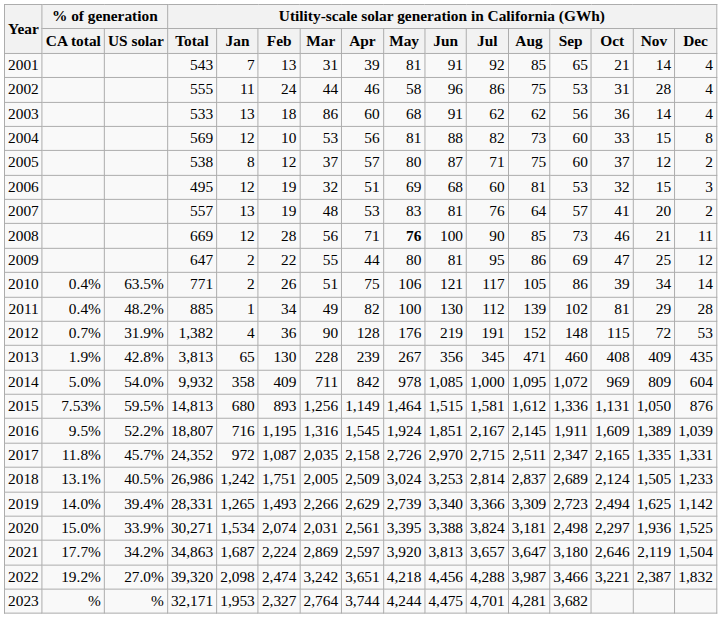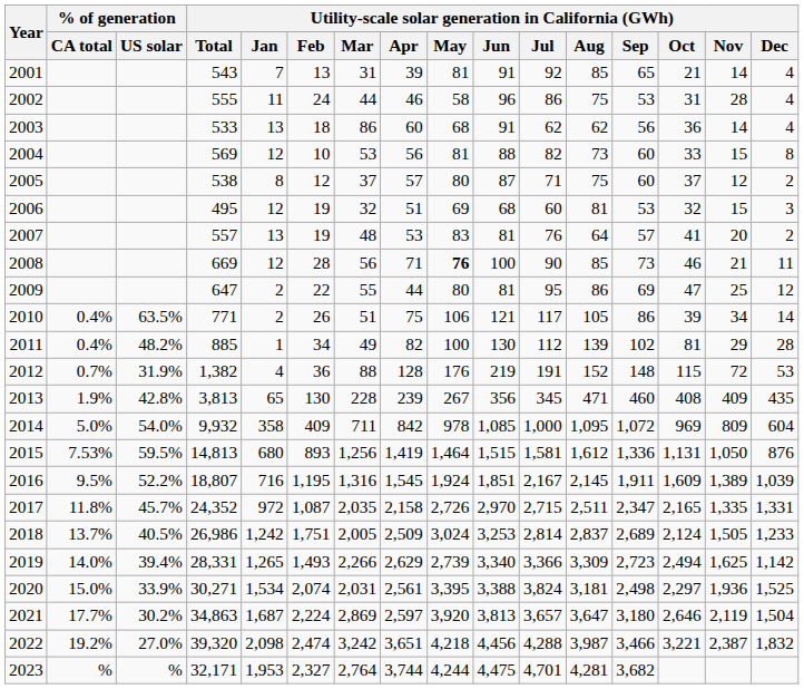 <table class="wikitable" style="text-align:right;">
 <tr>
 <th rowspan="2">Year</th>
 <th colspan="2">% of generation</th>
 <th colspan="13">Utility-scale solar generation in California (GWh)</th>
 </tr>
 <tr>
 <th>CA total</th>
 <th>US solar</th>
 <th><strong>Total</strong></th>
 <th>Jan</th>
 <th>Feb</th>
 <th>Mar</th>
 <th>Apr</th>
 <th>May</th>
 <th>Jun</th>
 <th>Jul</th>
 <th>Aug</th>
 <th>Sep</th>
 <th>Oct</th>
 <th>Nov</th>
 <th>Dec</th>
 </tr>
 <tr align="right">
 <td>2001</td>
 <td></td>
 <td></td>
 <td>543</td>
 <td>7</td>
 <td>13</td>
 <td>31</td>
 <td>39</td>
 <td>81</td>
 <td>91</td>
 <td>92</td>
 <td>85</td>
 <td>65</td>
 <td>21</td>
 <td>14</td>
 <td>4</td>
 </tr>
 <tr align="right">
 <td>2002</td>
 <td></td>
 <td></td>
 <td>555</td>
 <td>11</td>
 <td>24</td>
 <td>44</td>
 <td>46</td>
 <td>58</td>
 <td>96</td>
 <td>86</td>
 <td>75</td>
 <td>53</td>
 <td>31</td>
 <td>28</td>
 <td>4</td>
 </tr>
 <tr align="right">
 <td>2003</td>
 <td></td>
 <td></td>
 <td>533</td>
 <td>13</td>
 <td>18</td>
 <td>86</td>
 <td>60</td>
 <td>68</td>
 <td>91</td>
 <td>62</td>
 <td>62</td>
 <td>56</td>
 <td>36</td>
 <td>14</td>
 <td>4</td>
 </tr>
 <tr align="right">
 <td>2004</td>
 <td></td>
 <td></td>
 <td>569</td>
 <td>12</td>
 <td>10</td>
 <td>53</td>
 <td>56</td>
 <td>81</td>
 <td>88</td>
 <td>82</td>
 <td>73</td>
 <td>60</td>
 <td>33</td>
 <td>15</td>
 <td>8</td>
 </tr>
 <tr align="right">
 <td>2005</td>
 <td></td>
 <td></td>
 <td>538</td>
 <td>8</td>
 <td>12</td>
 <td>37</td>
 <td>57</td>
 <td>80</td>
 <td>87</td>
 <td>71</td>
 <td>75</td>
 <td>60</td>
 <td>37</td>
 <td>12</td>
 <td>2</td>
 </tr>
 <tr align="right">
 <td>2006</td>
 <td></td>
 <td></td>
 <td>495</td>
 <td>12</td>
 <td>19</td>
 <td>32</td>
 <td>51</td>
 <td>69</td>
 <td>68</td>
 <td>60</td>
 <td>81</td>
 <td>53</td>
 <td>32</td>
 <td>15</td>
 <td>3</td>
 </tr>
 <tr align="right">
 <td>2007</td>
 <td></td>
 <td></td>
 <td>557</td>
 <td>13</td>
 <td>19</td>
 <td>48</td>
 <td>53</td>
 <td>83</td>
 <td>81</td>
 <td>76</td>
 <td>64</td>
 <td>57</td>
 <td>41</td>
 <td>20</td>
 <td>2</td>
 </tr>
 <tr align="right">
 <td>2008</td>
 <td></td>
 <td></td>
 <td>669</td>
 <td>12</td>
 <td>28</td>
 <td>56</td>
 <td>71</td>
 <td><strong>76</strong></td>
 <td>100</td>
 <td>90</td>
 <td>85</td>
 <td>73</td>
 <td>46</td>
 <td>21</td>
 <td>11</td>
 </tr>
 <tr align="right">
 <td>2009</td>
 <td></td>
 <td></td>
 <td>647</td>
 <td>2</td>
 <td>22</td>
 <td>55</td>
 <td>44</td>
 <td>80</td>
 <td>81</td>
 <td>95</td>
 <td>86</td>
 <td>69</td>
 <td>47</td>
 <td>25</td>
 <td>12</td>
 </tr>
 <tr align="right">
 <td>2010</td>
 <td>0.4%</td>
 <td>63.5%</td>
 <td>771</td>
 <td>2</td>
 <td>26</td>
 <td>51</td>
 <td>75</td>
 <td>106</td>
 <td>121</td>
 <td>117</td>
 <td>105</td>
 <td>86</td>
 <td>39</td>
 <td>34</td>
 <td>14</td>
 </tr>
 <tr align="right">
 <td>2011</td>
 <td>0.4%</td>
 <td>48.2%</td>
 <td>885</td>
 <td>1</td>
 <td>34</td>
 <td>49</td>
 <td>82</td>
 <td>100</td>
 <td>130</td>
 <td>112</td>
 <td>139</td>
 <td>102</td>
 <td>81</td>
 <td>29</td>
 <td>28</td>
 </tr>
 <tr align="right">
 <td>2012</td>
 <td>0.7%</td>
 <td>31.9%</td>
 <td>1,382</td>
 <td>4</td>
 <td>36</td>
-<td>90</td>
+<td>88</td>
 <td>128</td>
 <td>176</td>
 <td>219</td>
 <td>191</td>
 <td>152</td>
 <td>148</td>
 <td>115</td>
 <td>72</td>
 <td>53</td>
 </tr>
 <tr align="right">
 <td>2013</td>
 <td>1.9%</td>
 <td>42.8%</td>
 <td>3,813</td>
 <td>65</td>
 <td>130</td>
 <td>228</td>
 <td>239</td>
 <td>267</td>
 <td>356</td>
 <td>345</td>
 <td>471</td>
 <td>460</td>
 <td>408</td>
 <td>409</td>
 <td>435</td>
 </tr>
 <tr align="right">
 <td>2014</td>
 <td>5.0%</td>
 <td>54.0%</td>
 <td>9,932</td>
 <td>358</td>
 <td>409</td>
 <td>711</td>
 <td>842</td>
 <td>978</td>
 <td>1,085</td>
 <td>1,000</td>
 <td>1,095</td>
 <td>1,072</td>
 <td>969</td>
 <td>809</td>
 <td>604</td>
 </tr>
 <tr align="right">
 <td>2015</td>
 <td>7.53%</td>
 <td>59.5%</td>
 <td>14,813</td>
 <td>680</td>
 <td>893</td>
 <td>1,256</td>
-<td>1,149</td>
+<td>1,419</td>
 <td>1,464</td>
 <td>1,515</td>
 <td>1,581</td>
 <td>1,612</td>
 <td>1,336</td>
 <td>1,131</td>
 <td>1,050</td>
 <td>876</td>
 </tr>
 <tr align="right">
 <td>2016</td>
 <td>9.5%</td>
 <td>52.2%</td>
 <td>18,807</td>
 <td>716</td>
 <td>1,195</td>
 <td>1,316</td>
 <td>1,545</td>
 <td>1,924</td>
 <td>1,851</td>
 <td>2,167</td>
 <td>2,145</td>
 <td>1,911</td>
 <td>1,609</td>
 <td>1,389</td>
 <td>1,039</td>
 </tr>
 <tr align="right">
 <td>2017</td>
 <td>11.8%</td>
 <td>45.7%</td>
 <td>24,352</td>
 <td>972</td>
 <td>1,087</td>
 <td>2,035</td>
 <td>2,158</td>
 <td>2,726</td>
 <td>2,970</td>
 <td>2,715</td>
 <td>2,511</td>
 <td>2,347</td>
 <td>2,165</td>
 <td>1,335</td>
 <td>1,331</td>
 </tr>
 <tr align="right">
 <td>2018</td>
-<td>13.1%</td>
+<td>13.7%</td>
 <td>40.5%</td>
 <td>26,986</td>
 <td>1,242</td>
 <td>1,751</td>
 <td>2,005</td>
 <td>2,509</td>
 <td>3,024</td>
 <td>3,253</td>
 <td>2,814</td>
 <td>2,837</td>
 <td>2,689</td>
 <td>2,124</td>
 <td>1,505</td>
 <td>1,233</td>
 </tr>
 <tr align="right">
 <td>2019</td>
 <td>14.0%</td>
 <td>39.4%</td>
 <td>28,331</td>
 <td>1,265</td>
 <td>1,493</td>
 <td>2,266</td>
 <td>2,629</td>
 <td>2,739</td>
 <td>3,340</td>
 <td>3,366</td>
 <td>3,309</td>
 <td>2,723</td>
 <td>2,494</td>
 <td>1,625</td>
 <td>1,142</td>
 </tr>
 <tr align="right">
 <td>2020</td>
 <td>15.0%</td>
 <td>33.9%</td>
 <td>30,271</td>
 <td>1,534</td>
 <td>2,074</td>
 <td>2,031</td>
 <td>2,561</td>
 <td>3,395</td>
 <td>3,388</td>
 <td>3,824</td>
 <td>3,181</td>
 <td>2,498</td>
 <td>2,297</td>
 <td>1,936</td>
 <td>1,525</td>
 </tr>
 <tr align="right">
 <td>2021</td>
 <td>17.7%</td>
-<td>34.2%</td>
+<td>30.2%</td>
 <td>34,863</td>
 <td>1,687</td>
 <td>2,224</td>
 <td>2,869</td>
 <td>2,597</td>
 <td>3,920</td>
 <td>3,813</td>
 <td>3,657</td>
 <td>3,647</td>
 <td>3,180</td>
 <td>2,646</td>
 <td>2,119</td>
 <td>1,504</td>
 </tr>
 <tr align="right">
 <td>2022</td>
 <td>19.2%</td>
 <td>27.0%</td>
 <td>39,320</td>
 <td>2,098</td>
 <td>2,474</td>
 <td>3,242</td>
 <td>3,651</td>
 <td>4,218</td>
 <td>4,456</td>
 <td>4,288</td>
 <td>3,987</td>
 <td>3,466</td>
 <td>3,221</td>
 <td>2,387</td>
 <td>1,832</td>
 </tr>
 <tr align="right">
 <td>2023</td>
 <td>%</td>
 <td>%</td>
 <td>32,171</td>
 <td>1,953</td>
 <td>2,327</td>
 <td>2,764</td>
 <td>3,744</td>
 <td>4,244</td>
 <td>4,475</td>
 <td>4,701</td>
 <td>4,281</td>
 <td>3,682</td>
 <td></td>
 <td></td>
 <td></td>
 </tr>
 </table>
